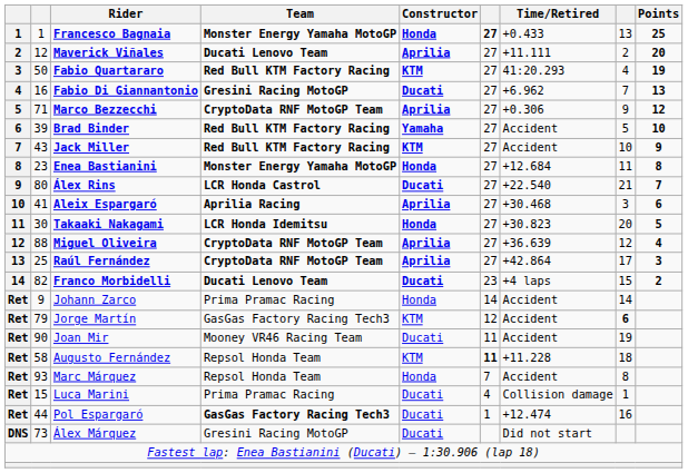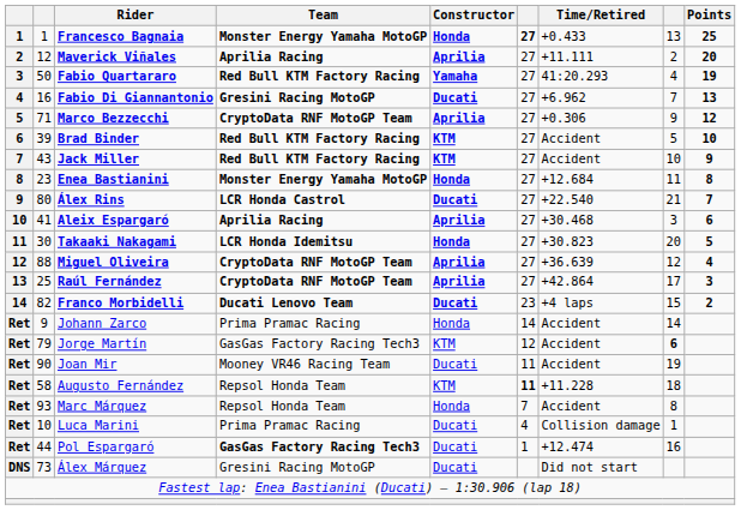 <table class="wikitable sortable" style="font-size: 85%;">
 <tr>
 <th scope="col"></th>
 <th scope="col"></th>
 <th scope="col">Rider</th>
 <th scope="col">Team</th>
 <th scope="col">Constructor</th>
 <th scope="col" class="unsortable"></th>
 <th scope="col" class="unsortable">Time/Retired</th>
 <th scope="col"></th>
 <th scope="col">Points</th>
 </tr>
 <tr>
 <th scope="row">1</th>
 <td align="center">1</td>
 <td data-sort-value="bag"> <strong><a href='#'>Francesco Bagnaia</a></strong></td>
 <td><strong>Monster Energy Yamaha MotoGP</strong></td>
 <td><strong><a href='#'>Honda</a></strong></td>
 <td><strong>27</strong></td>
 <td>+0.433</td>
 <td align="center">13</td>
 <td align="center"><strong>25</strong></td>
 </tr>
 <tr>
 <th scope="row">2</th>
 <td align="center">12</td>
 <td data-sort-value="vin"> <strong><a href='#'>Maverick Viñales</a></strong></td>
-<td><strong>Ducati Lenovo Team</strong></td>
+<td><strong>Aprilia Racing</strong></td>
 <td><strong><a href='#'>Aprilia</a></strong></td>
 <td>27</td>
 <td>+11.111</td>
 <td align="center">2</td>
 <td align="center"><strong>20</strong></td>
 </tr>
 <tr>
 <th scope="row">3</th>
 <td align="center">50</td>
 <td data-sort-value="qua"> <strong><a href='#'>Fabio Quartararo</a></strong></td>
 <td><strong>Red Bull KTM Factory Racing</strong></td>
-<td><strong><a href='#'>KTM</a></strong></td>
+<td><strong><a href='#'>Yamaha</a></strong></td>
 <td>27</td>
 <td>41:20.293</td>
 <td align="center">4</td>
 <td align="center"><strong>19</strong></td>
 </tr>
 <tr>
 <th scope="row">4</th>
 <td align="center">16</td>
 <td data-sort-value="dig"> <strong><a href='#'>Fabio Di Giannantonio</a></strong></td>
 <td><strong>Gresini Racing MotoGP</strong></td>
 <td><strong><a href='#'>Ducati</a></strong></td>
 <td>27</td>
 <td>+6.962</td>
 <td align="center">7</td>
 <td align="center"><strong>13</strong></td>
 </tr>
 <tr>
 <th scope="row">5</th>
 <td align="center">71</td>
 <td data-sort-value="bez"> <strong><a href='#'>Marco Bezzecchi</a></strong></td>
 <td><strong>CryptoData RNF MotoGP Team</strong></td>
 <td><strong><a href='#'>Aprilia</a></strong></td>
 <td>27</td>
 <td>+0.306</td>
 <td align="center">9</td>
 <td align="center"><strong>12</strong></td>
 </tr>
 <tr>
 <th scope="row">6</th>
 <td align="center">39</td>
 <td data-sort-value="bin"> <strong><a href='#'>Brad Binder</a></strong></td>
 <td><strong>Red Bull KTM Factory Racing</strong></td>
-<td><strong><a href='#'>Yamaha</a></strong></td>
+<td><strong><a href='#'>KTM</a></strong></td>
 <td>27</td>
 <td>Accident</td>
 <td align="center">5</td>
 <td align="center"><strong>10</strong></td>
 </tr>
 <tr>
 <th scope="row">7</th>
 <td align="center">43</td>
 <td data-sort-value="mil"> <strong><a href='#'>Jack Miller</a></strong></td>
 <td><strong>Red Bull KTM Factory Racing</strong></td>
 <td><strong><a href='#'>KTM</a></strong></td>
 <td>27</td>
 <td>Accident</td>
 <td align="center">10</td>
 <td align="center"><strong>9</strong></td>
 </tr>
 <tr>
 <th scope="row">8</th>
 <td align="center">23</td>
 <td data-sort-value="bas"> <strong><a href='#'>Enea Bastianini</a></strong></td>
 <td><strong>Monster Energy Yamaha MotoGP</strong></td>
 <td><strong><a href='#'>Honda</a></strong></td>
 <td>27</td>
 <td>+12.684</td>
 <td align="center">11</td>
 <td align="center"><strong>8</strong></td>
 </tr>
 <tr>
 <th scope="row">9</th>
 <td align="center">80</td>
 <td data-sort-value="rin"> <strong><a href='#'>Álex Rins</a></strong></td>
 <td><strong>LCR Honda Castrol</strong></td>
 <td><strong><a href='#'>Ducati</a></strong></td>
 <td>27</td>
 <td>+22.540</td>
 <td align="center">21</td>
 <td align="center"><strong>7</strong></td>
 </tr>
 <tr>
 <th scope="row">10</th>
 <td align="center">41</td>
 <td data-sort-value="espa"> <strong><a href='#'>Aleix Espargaró</a></strong></td>
 <td><strong>Aprilia Racing</strong></td>
 <td><strong><a href='#'>Aprilia</a></strong></td>
 <td>27</td>
 <td>+30.468</td>
 <td align="center">3</td>
 <td align="center"><strong>6</strong></td>
 </tr>
 <tr>
 <th scope="row">11</th>
 <td align="center">30</td>
 <td data-sort-value="nak"> <strong><a href='#'>Takaaki Nakagami</a></strong></td>
 <td><strong>LCR Honda Idemitsu</strong></td>
 <td><strong><a href='#'>Honda</a></strong></td>
 <td>27</td>
 <td>+30.823</td>
 <td align="center">20</td>
 <td align="center"><strong>5</strong></td>
 </tr>
 <tr>
 <th scope="row">12</th>
 <td align="center">88</td>
 <td data-sort-value="oli"> <strong><a href='#'>Miguel Oliveira</a></strong></td>
 <td><strong>CryptoData RNF MotoGP Team</strong></td>
 <td><strong><a href='#'>Aprilia</a></strong></td>
 <td>27</td>
 <td>+36.639</td>
 <td align="center">12</td>
 <td align="center"><strong>4</strong></td>
 </tr>
 <tr>
 <th scope="row">13</th>
 <td align="center">25</td>
 <td data-sort-value="ferr"> <strong><a href='#'>Raúl Fernández</a></strong></td>
 <td><strong>CryptoData RNF MotoGP Team</strong></td>
 <td><strong><a href='#'>Aprilia</a></strong></td>
 <td>27</td>
 <td>+42.864</td>
 <td align="center">17</td>
 <td align="center"><strong>3</strong></td>
 </tr>
 <tr>
 <th scope="row">14</th>
 <td align="center">82</td>
 <td data-sort-value="mor"> <strong><a href='#'>Franco Morbidelli</a></strong></td>
 <td><strong>Ducati Lenovo Team</strong></td>
 <td><strong><a href='#'>Ducati</a></strong></td>
 <td>23</td>
 <td>+4 laps</td>
 <td align="center">15</td>
 <td align="center"><strong>2</strong></td>
 </tr>
 <tr>
 <th scope="row">Ret</th>
 <td align="center">9</td>
 <td data-sort-value="zar"> <a href='#'>Johann Zarco</a></td>
 <td>Prima Pramac Racing</td>
 <td><a href='#'>Honda</a></td>
 <td>14</td>
 <td>Accident</td>
 <td align="center">14</td>
 <td align="center"></td>
 </tr>
 <tr>
 <th scope="row">Ret</th>
 <td align="center">79</td>
 <td data-sort-value="mart"> <a href='#'>Jorge Martín</a></td>
 <td>GasGas Factory Racing Tech3</td>
 <td><a href='#'>KTM</a></td>
 <td>12</td>
 <td>Accident</td>
 <td align="center"><strong>6</strong></td>
 <td align="center"></td>
 </tr>
 <tr>
 <th scope="row">Ret</th>
 <td align="center">90</td>
 <td data-sort-value="mir"> <a href='#'>Joan Mir</a></td>
 <td>Mooney VR46 Racing Team</td>
 <td><a href='#'>Ducati</a></td>
 <td>11</td>
 <td>Accident</td>
 <td align="center">19</td>
 <td></td>
 </tr>
 <tr>
 <th scope="row">Ret</th>
 <td align="center">58</td>
 <td data-sort-value="fera"> <a href='#'>Augusto Fernández</a></td>
 <td>Repsol Honda Team</td>
 <td><a href='#'>KTM</a></td>
 <td><strong>11</strong></td>
 <td>+11.228</td>
 <td align="center">18</td>
 <td align="center"></td>
 </tr>
 <tr>
 <th scope="row">Ret</th>
 <td align="center">93</td>
 <td data-sort-value="marqm"> <a href='#'>Marc Márquez</a></td>
 <td>Repsol Honda Team</td>
 <td><a href='#'>Honda</a></td>
 <td>7</td>
 <td>Accident</td>
 <td align="center">8</td>
 <td align="center"></td>
 </tr>
 <tr>
 <th scope="row">Ret</th>
-<td align="center">15</td>
+<td align="center">10</td>
 <td data-sort-value="mari"> <a href='#'>Luca Marini</a></td>
 <td>Prima Pramac Racing</td>
 <td><a href='#'>Ducati</a></td>
 <td>4</td>
 <td>Collision damage</td>
 <td align="center">1</td>
 <td align="center"></td>
 </tr>
 <tr>
 <th scope="row">Ret</th>
 <td align="center">44</td>
 <td data-sort-value="espp"> <a href='#'>Pol Espargaró</a></td>
 <td><strong>GasGas Factory Racing Tech3</strong></td>
 <td><a href='#'>Ducati</a></td>
 <td>1</td>
 <td>+12.474</td>
 <td align="center">16</td>
 <td align="center"></td>
 </tr>
 <tr>
 <th scope="row">DNS</th>
 <td align="center">73</td>
 <td data-sort-value="marqa"> <a href='#'>Álex Márquez</a></td>
 <td>Gresini Racing MotoGP</td>
 <td><a href='#'>Ducati</a></td>
 <td></td>
 <td>Did not start</td>
 <td align="center"></td>
 <td align="center"></td>
 </tr>
 <tr class="sortbottom">
 <td colspan="9" style="text-align:center"><em><a href='#'>Fastest lap</a>:  <a href='#'>Enea Bastianini</a> (<a href='#'>Ducati</a>) – 1:30.906 (lap 18)</em></td>
 </tr>
 <tr>
 <th colspan=9></th>
 </tr>
 </table>
